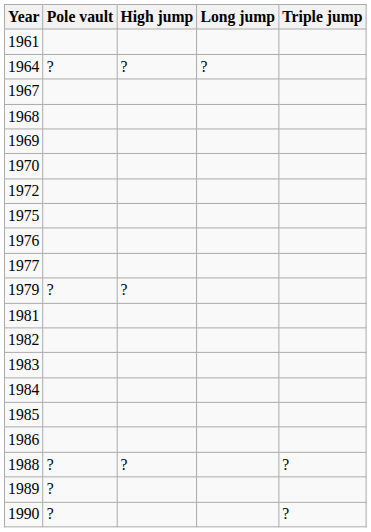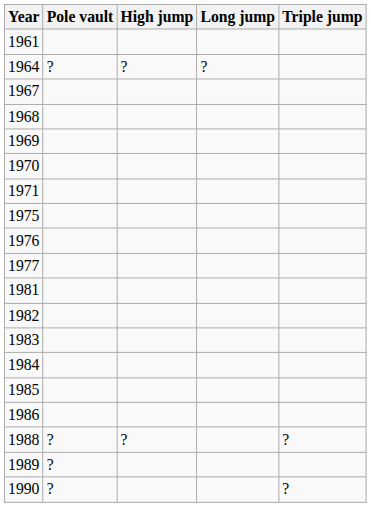 <table class=wikitable>
 <tr>
 <th>Year</th>
 <th>Pole vault</th>
 <th>High jump</th>
 <th>Long jump</th>
 <th>Triple jump</th>
 </tr>
 <tr>
 <td>1961</td>
 <td></td>
 <td></td>
 <td></td>
 <td></td>
 </tr>
 <tr>
 <td>1964</td>
 <td>?</td>
 <td>?</td>
 <td>?</td>
 <td></td>
 </tr>
 <tr>
 <td>1967</td>
 <td></td>
 <td></td>
 <td></td>
 <td></td>
 </tr>
 <tr>
 <td>1968</td>
 <td></td>
 <td></td>
 <td></td>
 <td></td>
 </tr>
 <tr>
 <td>1969</td>
 <td></td>
 <td></td>
 <td></td>
 <td></td>
 </tr>
 <tr>
 <td>1970</td>
 <td></td>
 <td></td>
 <td></td>
 <td></td>
 </tr>
 <tr>
-<td>1972</td>
+<td>1971</td>
 <td></td>
 <td></td>
 <td></td>
 <td></td>
 </tr>
 <tr>
 <td>1975</td>
 <td></td>
 <td></td>
 <td></td>
 <td></td>
 </tr>
 <tr>
 <td>1976</td>
 <td></td>
 <td></td>
 <td></td>
 <td></td>
 </tr>
 <tr>
 <td>1977</td>
 <td></td>
 <td></td>
-<td></td>
-<td></td>
-</tr>
-<tr>
-<td>1979</td>
-<td>?</td>
-<td>?</td>
 <td></td>
 <td></td>
 </tr>
 <tr>
 <td>1981</td>
 <td></td>
 <td></td>
 <td></td>
 <td></td>
 </tr>
 <tr>
 <td>1982</td>
 <td></td>
 <td></td>
 <td></td>
 <td></td>
 </tr>
 <tr>
 <td>1983</td>
 <td></td>
 <td></td>
 <td></td>
 <td></td>
 </tr>
 <tr>
 <td>1984</td>
 <td></td>
 <td></td>
 <td></td>
 <td></td>
 </tr>
 <tr>
 <td>1985</td>
 <td></td>
 <td></td>
 <td></td>
 <td></td>
 </tr>
 <tr>
 <td>1986</td>
 <td></td>
 <td></td>
 <td></td>
 <td></td>
 </tr>
 <tr>
 <td>1988</td>
 <td>?</td>
 <td>?</td>
 <td></td>
 <td>?</td>
 </tr>
 <tr>
 <td>1989</td>
 <td>?</td>
 <td></td>
 <td></td>
 <td></td>
 </tr>
 <tr>
 <td>1990</td>
 <td>?</td>
 <td></td>
 <td></td>
 <td>?</td>
 </tr>
 </table>
